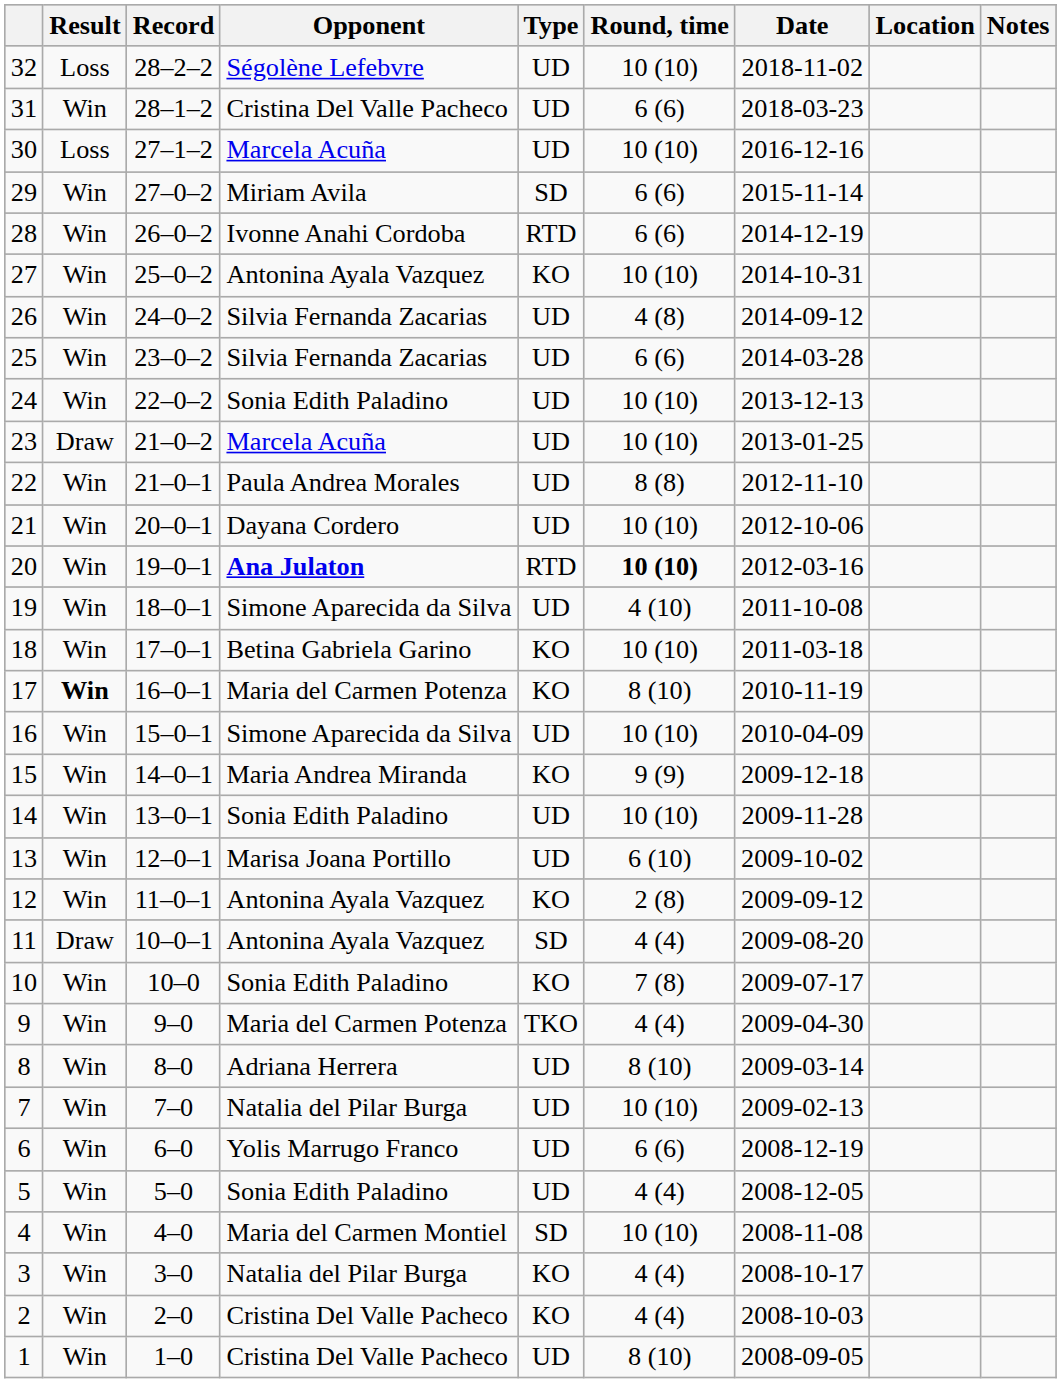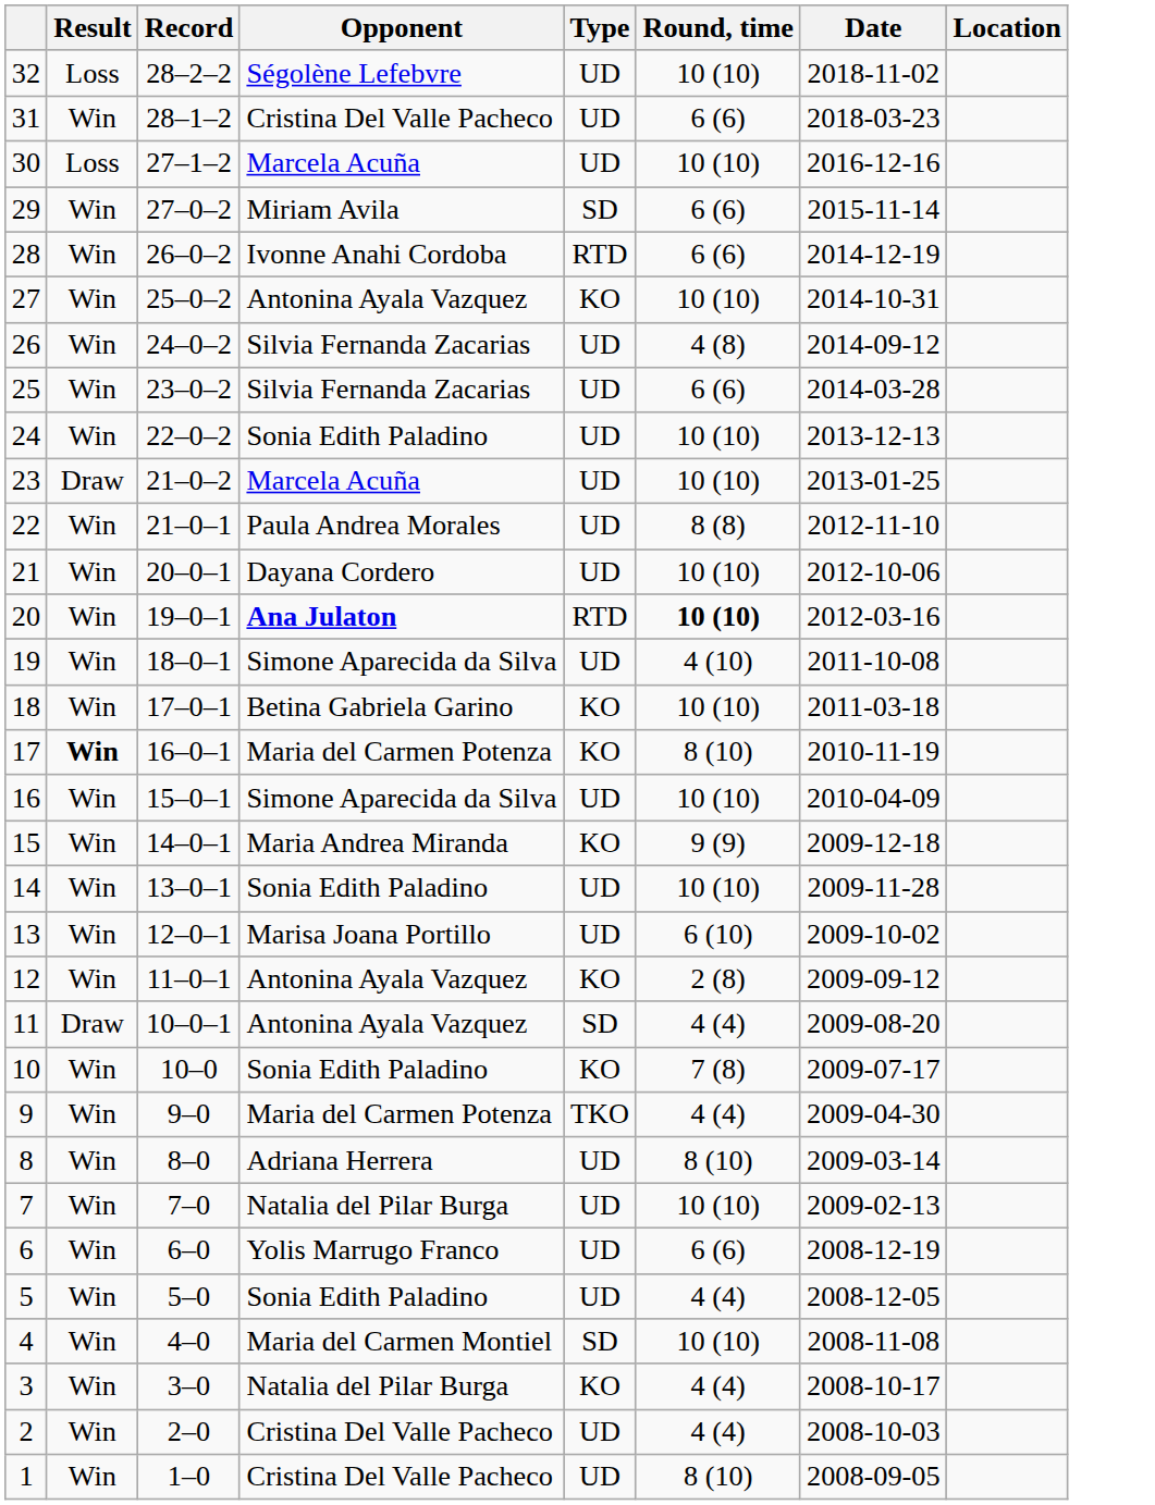 <table class=wikitable style=text-align:center>
 <tr>
 <th></th>
 <th>Result</th>
 <th>Record</th>
 <th>Opponent</th>
 <th>Type</th>
 <th>Round, time</th>
 <th>Date</th>
 <th>Location</th>
-<th>Notes</th>
 </tr>
 <tr>
 <td>32</td>
 <td>Loss</td>
 <td>28–2–2</td>
 <td align=left><a href='#'>Ségolène Lefebvre</a></td>
 <td>UD</td>
 <td>10 (10)</td>
 <td>2018-11-02</td>
-<td align=left></td>
 <td align=left></td>
 </tr>
 <tr>
 <td>31</td>
 <td>Win</td>
 <td>28–1–2</td>
 <td align=left>Cristina Del Valle Pacheco</td>
 <td>UD</td>
 <td>6 (6)</td>
 <td>2018-03-23</td>
 <td align=left></td>
-<td align=left></td>
 </tr>
 <tr>
 <td>30</td>
 <td>Loss</td>
 <td>27–1–2</td>
 <td align=left><a href='#'>Marcela Acuña</a></td>
 <td>UD</td>
 <td>10 (10)</td>
 <td>2016-12-16</td>
-<td align=left></td>
 <td align=left></td>
 </tr>
 <tr>
 <td>29</td>
 <td>Win</td>
 <td>27–0–2</td>
 <td align=left>Miriam Avila</td>
 <td>SD</td>
 <td>6 (6)</td>
 <td>2015-11-14</td>
 <td align=left></td>
-<td align=left></td>
 </tr>
 <tr>
 <td>28</td>
 <td>Win</td>
 <td>26–0–2</td>
 <td align=left>Ivonne Anahi Cordoba</td>
 <td>RTD</td>
 <td>6 (6)</td>
 <td>2014-12-19</td>
-<td align=left></td>
 <td align=left></td>
 </tr>
 <tr>
 <td>27</td>
 <td>Win</td>
 <td>25–0–2</td>
 <td align=left>Antonina Ayala Vazquez</td>
 <td>KO</td>
 <td>10 (10)</td>
 <td>2014-10-31</td>
 <td align=left></td>
-<td align=left></td>
 </tr>
 <tr>
 <td>26</td>
 <td>Win</td>
 <td>24–0–2</td>
 <td align=left>Silvia Fernanda Zacarias</td>
 <td>UD</td>
 <td>4 (8)</td>
 <td>2014-09-12</td>
-<td align=left></td>
 <td align=left></td>
 </tr>
 <tr>
 <td>25</td>
 <td>Win</td>
 <td>23–0–2</td>
 <td align=left>Silvia Fernanda Zacarias</td>
 <td>UD</td>
 <td>6 (6)</td>
 <td>2014-03-28</td>
 <td align=left></td>
-<td align=left></td>
 </tr>
 <tr>
 <td>24</td>
 <td>Win</td>
 <td>22–0–2</td>
 <td align=left>Sonia Edith Paladino</td>
 <td>UD</td>
 <td>10 (10)</td>
 <td>2013-12-13</td>
-<td align=left></td>
 <td align=left></td>
 </tr>
 <tr>
 <td>23</td>
 <td>Draw</td>
 <td>21–0–2</td>
 <td align=left><a href='#'>Marcela Acuña</a></td>
 <td>UD</td>
 <td>10 (10)</td>
 <td>2013-01-25</td>
 <td align=left></td>
-<td align=left></td>
 </tr>
 <tr>
 <td>22</td>
 <td>Win</td>
 <td>21–0–1</td>
 <td align=left>Paula Andrea Morales</td>
 <td>UD</td>
 <td>8 (8)</td>
 <td>2012-11-10</td>
-<td align=left></td>
 <td align=left></td>
 </tr>
 <tr>
 <td>21</td>
 <td>Win</td>
 <td>20–0–1</td>
 <td align=left>Dayana Cordero</td>
 <td>UD</td>
 <td>10 (10)</td>
 <td>2012-10-06</td>
 <td align=left></td>
-<td align=left></td>
 </tr>
 <tr>
 <td>20</td>
 <td>Win</td>
 <td>19–0–1</td>
 <td align=left><strong><a href='#'>Ana Julaton</a></strong></td>
 <td>RTD</td>
 <td><strong>10 (10)</strong></td>
 <td>2012-03-16</td>
-<td align=left></td>
 <td align=left></td>
 </tr>
 <tr>
 <td>19</td>
 <td>Win</td>
 <td>18–0–1</td>
 <td align=left>Simone Aparecida da Silva</td>
 <td>UD</td>
 <td>4 (10)</td>
 <td>2011-10-08</td>
 <td align=left></td>
-<td align=left></td>
 </tr>
 <tr>
 <td>18</td>
 <td>Win</td>
 <td>17–0–1</td>
 <td align=left>Betina Gabriela Garino</td>
 <td>KO</td>
 <td>10 (10)</td>
 <td>2011-03-18</td>
-<td align=left></td>
 <td align=left></td>
 </tr>
 <tr>
 <td>17</td>
 <td><strong>Win</strong></td>
 <td>16–0–1</td>
 <td align=left>Maria del Carmen Potenza</td>
 <td>KO</td>
 <td>8 (10)</td>
 <td>2010-11-19</td>
 <td align=left></td>
-<td align=left></td>
 </tr>
 <tr>
 <td>16</td>
 <td>Win</td>
 <td>15–0–1</td>
 <td align=left>Simone Aparecida da Silva</td>
 <td>UD</td>
 <td>10 (10)</td>
 <td>2010-04-09</td>
-<td align=left></td>
 <td align=left></td>
 </tr>
 <tr>
 <td>15</td>
 <td>Win</td>
 <td>14–0–1</td>
 <td align=left>Maria Andrea Miranda</td>
 <td>KO</td>
 <td>9 (9)</td>
 <td>2009-12-18</td>
 <td align=left></td>
-<td align=left></td>
 </tr>
 <tr>
 <td>14</td>
 <td>Win</td>
 <td>13–0–1</td>
 <td align=left>Sonia Edith Paladino</td>
 <td>UD</td>
 <td>10 (10)</td>
 <td>2009-11-28</td>
-<td align=left></td>
 <td align=left></td>
 </tr>
 <tr>
 <td>13</td>
 <td>Win</td>
 <td>12–0–1</td>
 <td align=left>Marisa Joana Portillo</td>
 <td>UD</td>
 <td>6 (10)</td>
 <td>2009-10-02</td>
 <td align=left></td>
-<td align=left></td>
 </tr>
 <tr>
 <td>12</td>
 <td>Win</td>
 <td>11–0–1</td>
 <td align=left>Antonina Ayala Vazquez</td>
 <td>KO</td>
 <td>2 (8)</td>
 <td>2009-09-12</td>
-<td align=left></td>
 <td align=left></td>
 </tr>
 <tr>
 <td>11</td>
 <td>Draw</td>
 <td>10–0–1</td>
 <td align=left>Antonina Ayala Vazquez</td>
 <td>SD</td>
 <td>4 (4)</td>
 <td>2009-08-20</td>
 <td align=left></td>
-<td align=left></td>
 </tr>
 <tr>
 <td>10</td>
 <td>Win</td>
 <td>10–0</td>
 <td align=left>Sonia Edith Paladino</td>
 <td>KO</td>
 <td>7 (8)</td>
 <td>2009-07-17</td>
-<td align=left></td>
 <td align=left></td>
 </tr>
 <tr>
 <td>9</td>
 <td>Win</td>
 <td>9–0</td>
 <td align=left>Maria del Carmen Potenza</td>
 <td>TKO</td>
 <td>4 (4)</td>
 <td>2009-04-30</td>
 <td align=left></td>
-<td align=left></td>
 </tr>
 <tr>
 <td>8</td>
 <td>Win</td>
 <td>8–0</td>
 <td align=left>Adriana Herrera</td>
 <td>UD</td>
 <td>8 (10)</td>
 <td>2009-03-14</td>
-<td align=left></td>
 <td align=left></td>
 </tr>
 <tr>
 <td>7</td>
 <td>Win</td>
 <td>7–0</td>
 <td align=left>Natalia del Pilar Burga</td>
 <td>UD</td>
 <td>10 (10)</td>
 <td>2009-02-13</td>
 <td align=left></td>
-<td align=left></td>
 </tr>
 <tr>
 <td>6</td>
 <td>Win</td>
 <td>6–0</td>
 <td align=left>Yolis Marrugo Franco</td>
 <td>UD</td>
 <td>6 (6)</td>
 <td>2008-12-19</td>
-<td align=left></td>
 <td align=left></td>
 </tr>
 <tr>
 <td>5</td>
 <td>Win</td>
 <td>5–0</td>
 <td align=left>Sonia Edith Paladino</td>
 <td>UD</td>
 <td>4 (4)</td>
 <td>2008-12-05</td>
 <td align=left></td>
-<td align=left></td>
 </tr>
 <tr>
 <td>4</td>
 <td>Win</td>
 <td>4–0</td>
 <td align=left>Maria del Carmen Montiel</td>
 <td>SD</td>
 <td>10 (10)</td>
 <td>2008-11-08</td>
-<td align=left></td>
 <td align=left></td>
 </tr>
 <tr>
 <td>3</td>
 <td>Win</td>
 <td>3–0</td>
 <td align=left>Natalia del Pilar Burga</td>
 <td>KO</td>
 <td>4 (4)</td>
 <td>2008-10-17</td>
 <td align=left></td>
-<td align=left></td>
 </tr>
 <tr>
 <td>2</td>
 <td>Win</td>
 <td>2–0</td>
 <td align=left>Cristina Del Valle Pacheco</td>
-<td>KO</td>
+<td>UD</td>
 <td>4 (4)</td>
 <td>2008-10-03</td>
-<td align=left></td>
 <td align=left></td>
 </tr>
 <tr>
 <td>1</td>
 <td>Win</td>
 <td>1–0</td>
 <td align=left>Cristina Del Valle Pacheco</td>
 <td>UD</td>
 <td>8 (10)</td>
 <td>2008-09-05</td>
 <td align=left></td>
-<td align=left></td>
 </tr>
 </table>
